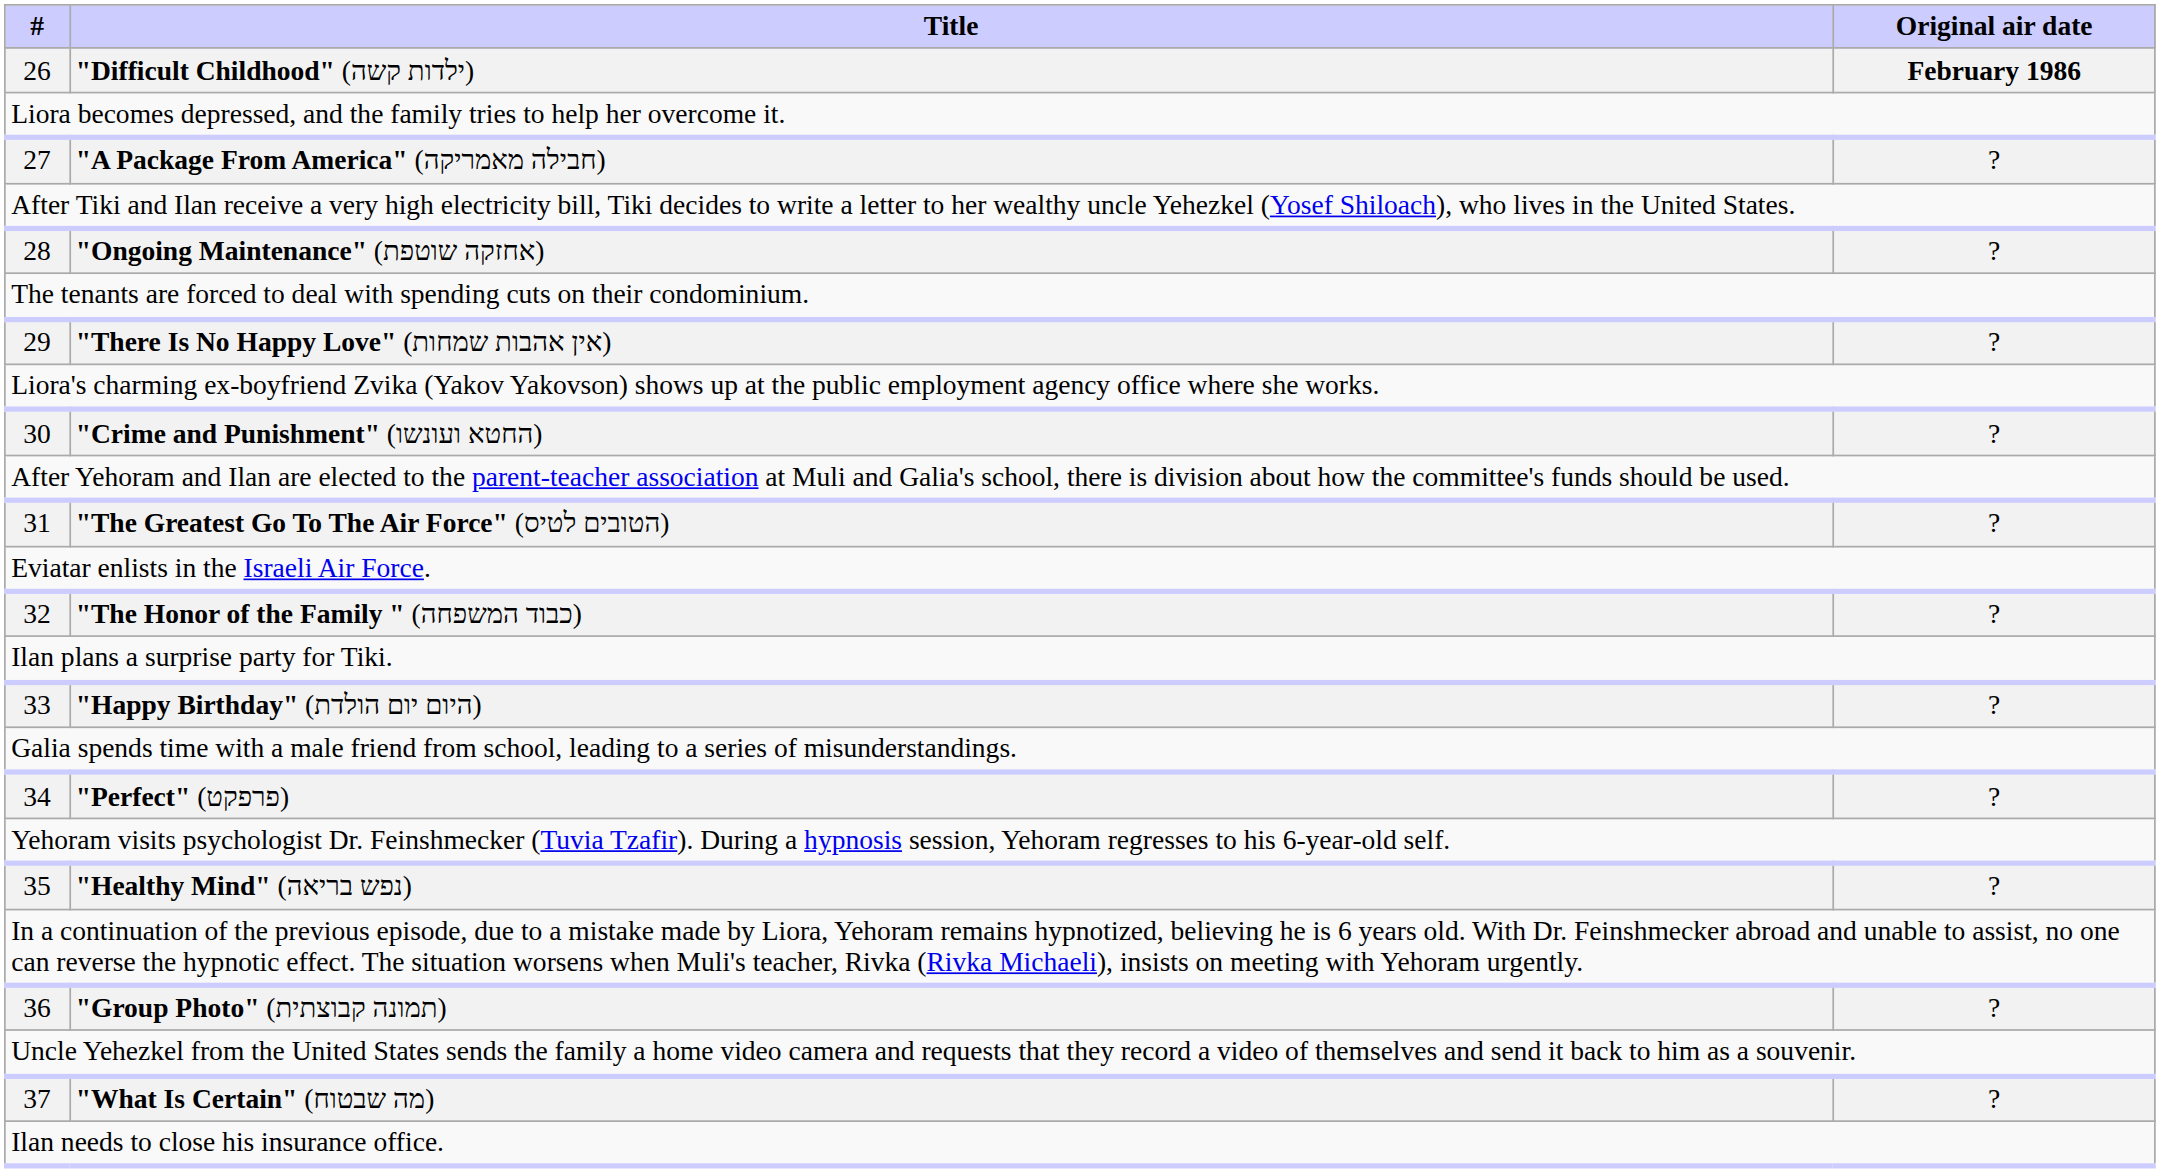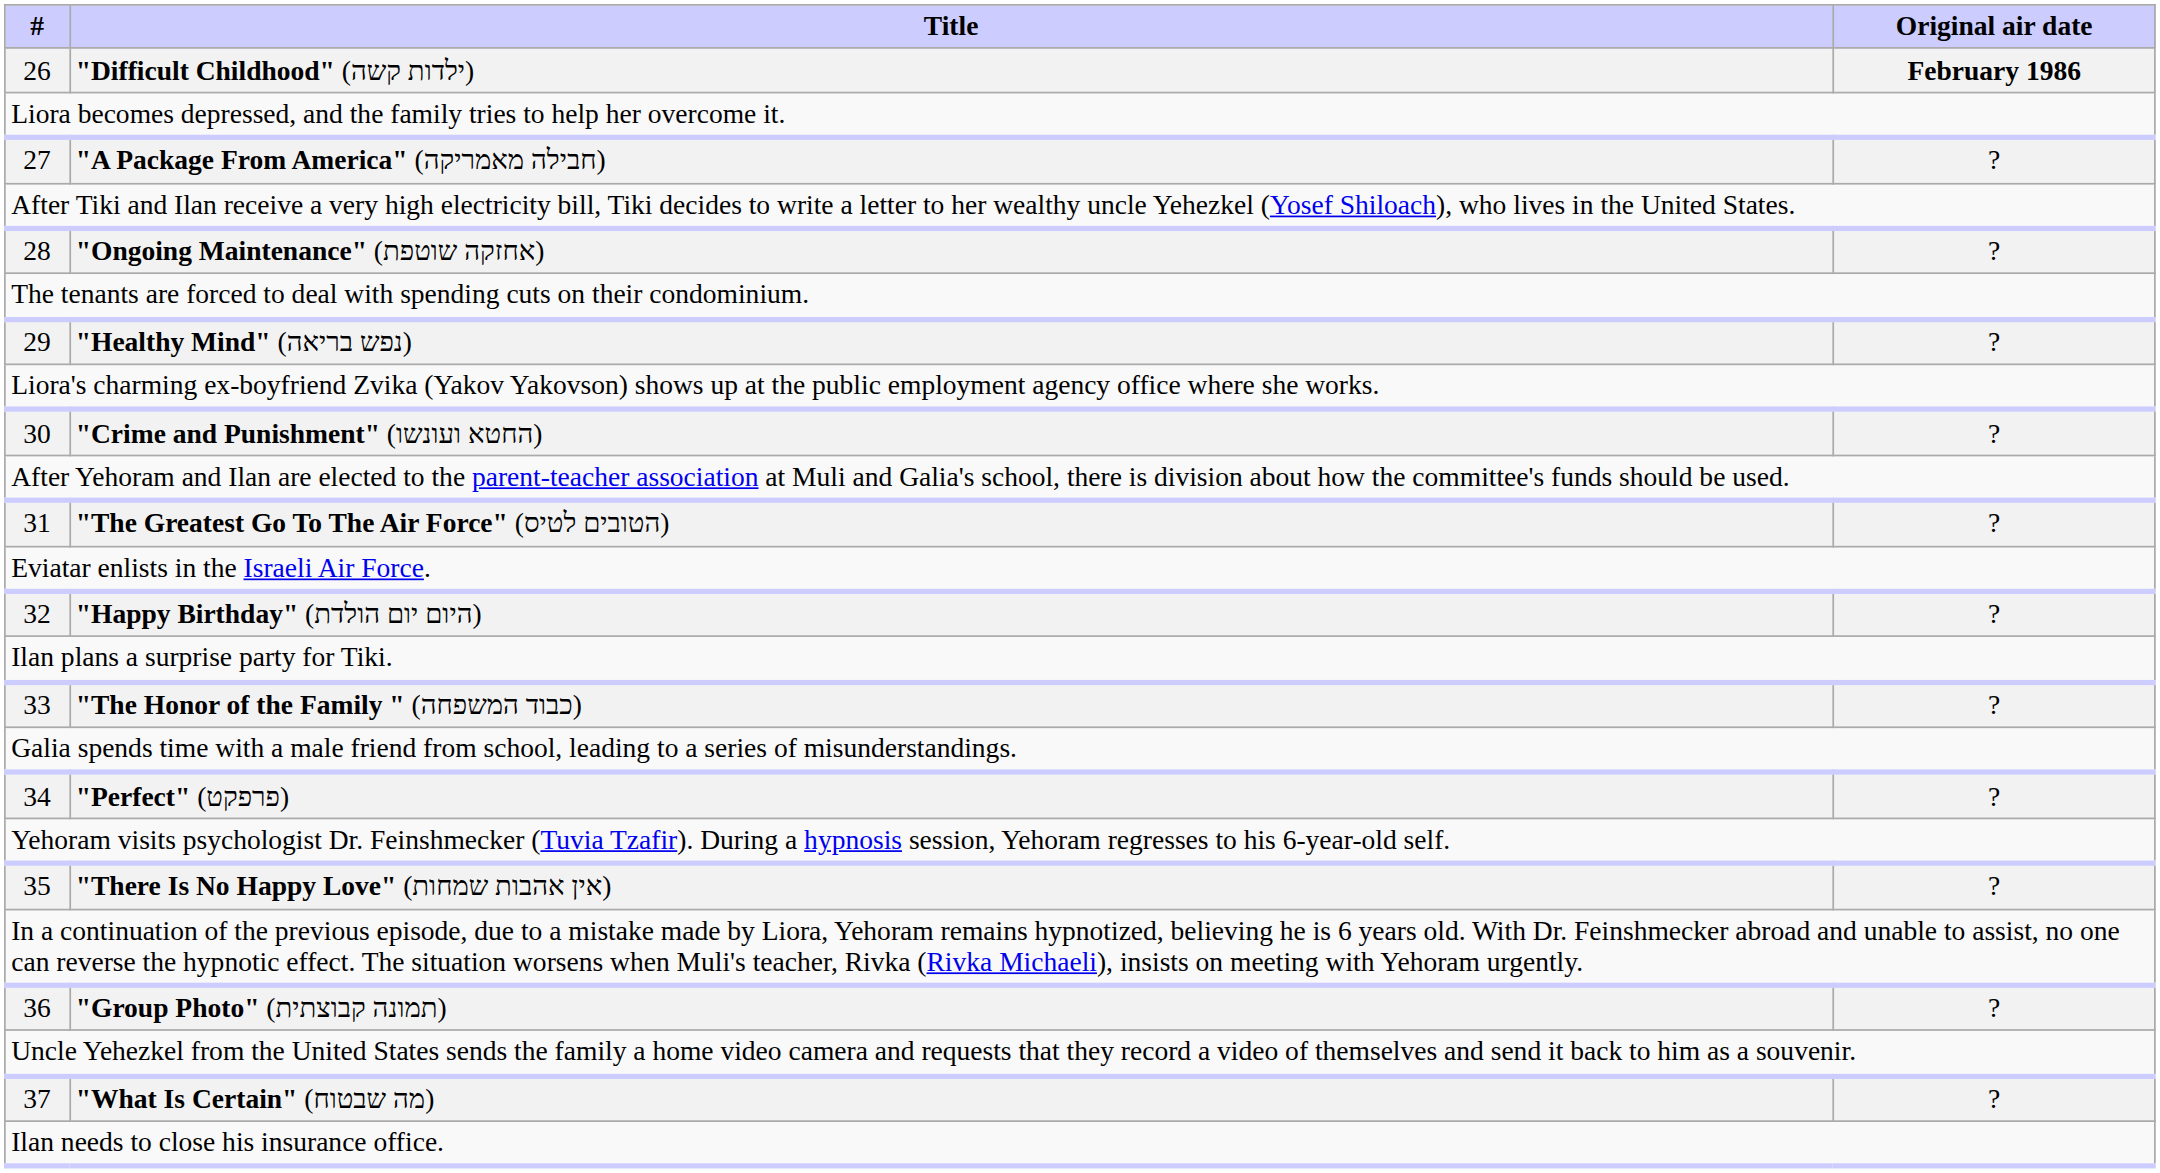 <table class="wikitable" width=99%>
 <tr>
 <th style="background: #CCF" width="3%">#</th>
 <th style="background: #CCF">Title</th>
 <th style="background: #CCF" width="15%">Original air date</th>
 </tr>
 <tr class="vevent" style="text-align: center; background:#F2F2F2">
 <td>26</td>
 <td class="summary" style="text-align: left;"><strong>"Difficult Childhood"</strong> (ילדות קשה)</td>
 <td><strong>February 1986</strong></td>
 </tr>
 <tr>
 <td class="description" style="border-bottom:3px solid #CCCCFF" colspan="4">Liora becomes depressed, and the family tries to help her overcome it.</td>
 </tr>
 <tr class="vevent" style="text-align: center; background:#F2F2F2">
 <td>27</td>
 <td class="summary" style="text-align: left;"><strong>"A Package From America"</strong> (חבילה מאמריקה)</td>
 <td>?</td>
 </tr>
 <tr>
 <td class="description" style="border-bottom:3px solid #CCCCFF" colspan="4">After Tiki and Ilan receive a very high electricity bill, Tiki decides to write a letter to her wealthy uncle Yehezkel (<a href='#'>Yosef Shiloach</a>), who lives in the United States.</td>
 </tr>
 <tr class="vevent" style="text-align: center; background:#F2F2F2">
 <td>28</td>
 <td class="summary" style="text-align: left;"><strong>"Ongoing Maintenance"</strong> (אחזקה שוטפת)</td>
 <td>?</td>
 </tr>
 <tr>
 <td class="description" style="border-bottom:3px solid #CCCCFF" colspan="4">The tenants are forced to deal with spending cuts on their condominium.</td>
 </tr>
 <tr class="vevent" style="text-align: center; background:#F2F2F2">
 <td>29</td>
-<td class="summary" style="text-align: left;"><strong>"There Is No Happy Love"</strong> (אין אהבות שמחות)</td>
+<td class="summary" style="text-align: left;"><strong>"Healthy Mind"</strong> (נפש בריאה)</td>
 <td>?</td>
 </tr>
 <tr>
 <td class="description" style="border-bottom:3px solid #CCCCFF" colspan="4">Liora's charming ex-boyfriend Zvika (Yakov Yakovson) shows up at the public employment agency office where she works.</td>
 </tr>
 <tr class="vevent" style="text-align: center; background:#F2F2F2">
 <td>30</td>
 <td class="summary" style="text-align: left;"><strong>"Crime and Punishment"</strong> (החטא ועונשו)</td>
 <td>?</td>
 </tr>
 <tr>
 <td class="description" style="border-bottom:3px solid #CCCCFF" colspan="4">After Yehoram and Ilan are elected to the <a href='#'>parent-teacher association</a> at Muli and Galia's school, there is division about how the committee's funds should be used.</td>
 </tr>
 <tr class="vevent" style="text-align: center; background:#F2F2F2">
 <td>31</td>
 <td class="summary" style="text-align: left;"><strong>"The Greatest Go To The Air Force"</strong> (הטובים לטיס)</td>
 <td>?</td>
 </tr>
 <tr>
 <td class="description" style="border-bottom:3px solid #CCCCFF" colspan="4">Eviatar enlists in the <a href='#'>Israeli Air Force</a>.</td>
 </tr>
 <tr class="vevent" style="text-align: center; background:#F2F2F2">
 <td>32</td>
-<td class="summary" style="text-align: left;"><strong>"The Honor of the Family "</strong> (כבוד המשפחה)</td>
+<td class="summary" style="text-align: left;"><strong>"Happy Birthday"</strong> (היום יום הולדת)</td>
 <td>?</td>
 </tr>
 <tr>
 <td class="description" style="border-bottom:3px solid #CCCCFF" colspan="4">Ilan plans a surprise party for Tiki.</td>
 </tr>
 <tr class="vevent" style="text-align: center; background:#F2F2F2">
 <td>33</td>
-<td class="summary" style="text-align: left;"><strong>"Happy Birthday"</strong> (היום יום הולדת)</td>
+<td class="summary" style="text-align: left;"><strong>"The Honor of the Family "</strong> (כבוד המשפחה)</td>
 <td>?</td>
 </tr>
 <tr>
 <td class="description" style="border-bottom:3px solid #CCCCFF" colspan="4">Galia spends time with a male friend from school, leading to a series of misunderstandings.</td>
 </tr>
 <tr class="vevent" style="text-align: center; background:#F2F2F2">
 <td>34</td>
 <td class="summary" style="text-align: left;"><strong>"Perfect"</strong> (פרפקט)</td>
 <td>?</td>
 </tr>
 <tr>
 <td class="description" style="border-bottom:3px solid #CCCCFF" colspan="4">Yehoram visits psychologist Dr. Feinshmecker (<a href='#'>Tuvia Tzafir</a>). During a <a href='#'>hypnosis</a> session, Yehoram regresses to his 6-year-old self.</td>
 </tr>
 <tr class="vevent" style="text-align: center; background:#F2F2F2">
 <td>35</td>
-<td class="summary" style="text-align: left;"><strong>"Healthy Mind"</strong> (נפש בריאה)</td>
+<td class="summary" style="text-align: left;"><strong>"There Is No Happy Love"</strong> (אין אהבות שמחות)</td>
 <td>?</td>
 </tr>
 <tr>
 <td class="description" style="border-bottom:3px solid #CCCCFF" colspan="4">In a continuation of the previous episode, due to a mistake made by Liora, Yehoram remains hypnotized, believing he is 6 years old. With Dr. Feinshmecker abroad and unable to assist, no one can reverse the hypnotic effect. The situation worsens when Muli's teacher, Rivka (<a href='#'>Rivka Michaeli</a>), insists on meeting with Yehoram urgently.</td>
 </tr>
 <tr class="vevent" style="text-align: center; background:#F2F2F2">
 <td>36</td>
 <td class="summary" style="text-align: left;"><strong>"Group Photo"</strong> (תמונה קבוצתית)</td>
 <td>?</td>
 </tr>
 <tr>
 <td class="description" style="border-bottom:3px solid #CCCCFF" colspan="4">Uncle Yehezkel from the United States sends the family a home video camera and requests that they record a video of themselves and send it back to him as a souvenir.</td>
 </tr>
 <tr class="vevent" style="text-align: center; background:#F2F2F2">
 <td>37</td>
 <td class="summary" style="text-align: left;"><strong>"What Is Certain"</strong> (מה שבטוח)</td>
 <td>?</td>
 </tr>
 <tr>
 <td class="description" style="border-bottom:3px solid #CCCCFF" colspan="4">Ilan needs to close his insurance office.</td>
 </tr>
 </table>
